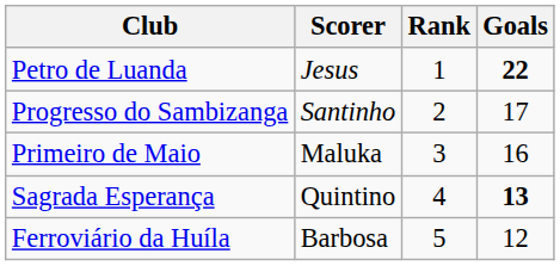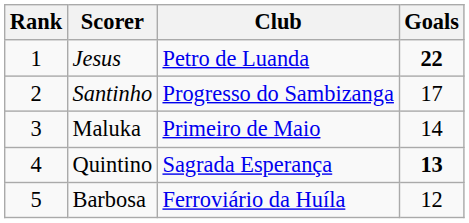 <table class="wikitable" style="text-align:center">
 <tr>
+<th>Rank</th>
+<th>Scorer</th>
 <th>Club</th>
-<th>Scorer</th>
-<th>Rank</th>
 <th>Goals</th>
 </tr>
 <tr>
+<td>1</td>
+<td align="left"> <em>Jesus</em></td>
 <td align="left"><a href='#'>Petro de Luanda</a></td>
-<td align="left"> <em>Jesus</em></td>
-<td>1</td>
 <td><strong>22</strong></td>
 </tr>
 <tr>
+<td>2</td>
+<td align="left"> <em>Santinho</em></td>
 <td align="left"><a href='#'>Progresso do Sambizanga</a></td>
-<td align="left"> <em>Santinho</em></td>
-<td>2</td>
 <td>17</td>
 </tr>
 <tr>
+<td>3</td>
+<td align="left"> Maluka</td>
 <td align="left"><a href='#'>Primeiro de Maio</a></td>
-<td align="left"> Maluka</td>
-<td>3</td>
-<td>16</td>
+<td>14</td>
 </tr>
 <tr>
+<td>4</td>
+<td align="left"> Quintino</td>
 <td align="left"><a href='#'>Sagrada Esperança</a></td>
-<td align="left"> Quintino</td>
-<td>4</td>
 <td><strong>13</strong></td>
 </tr>
 <tr>
+<td>5</td>
+<td align="left"> Barbosa</td>
 <td align="left"><a href='#'>Ferroviário da Huíla</a></td>
-<td align="left"> Barbosa</td>
-<td>5</td>
 <td>12</td>
 </tr>
 </table>
